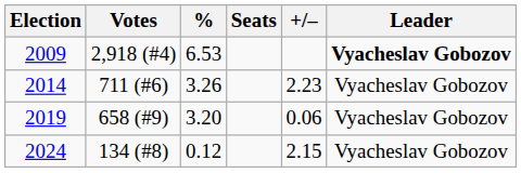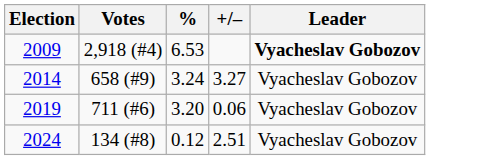 <table class=wikitable style=text-align:center>
 <tr>
 <th>Election</th>
 <th>Votes</th>
 <th>%</th>
-<th>Seats</th>
 <th>+/–</th>
 <th>Leader</th>
 </tr>
 <tr>
 <td><a href='#'>2009</a></td>
 <td>2,918 (#4)</td>
 <td>6.53</td>
 <td></td>
-<td></td>
 <td><strong>Vyacheslav Gobozov</strong></td>
 </tr>
 <tr>
 <td><a href='#'>2014</a></td>
-<td>711 (#6)</td>
-<td>3.26</td>
-<td></td>
-<td>2.23</td>
+<td>658 (#9)</td>
+<td>3.24</td>
+<td>3.27</td>
 <td>Vyacheslav Gobozov</td>
 </tr>
 <tr>
 <td><a href='#'>2019</a></td>
-<td>658 (#9)</td>
+<td>711 (#6)</td>
 <td>3.20</td>
-<td></td>
 <td>0.06</td>
 <td>Vyacheslav Gobozov</td>
 </tr>
 <tr>
 <td><a href='#'>2024</a></td>
 <td>134 (#8)</td>
 <td>0.12</td>
-<td></td>
-<td>2.15</td>
+<td>2.51</td>
 <td>Vyacheslav Gobozov</td>
 </tr>
 </table>
